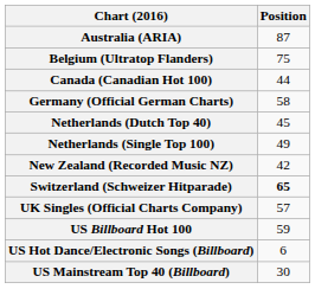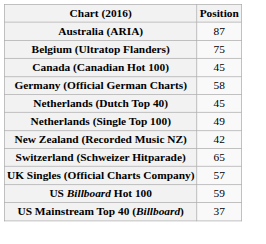 <table class="wikitable plainrowheaders sortable" style="text-align:center">
 <tr>
 <th>Chart (2016)</th>
 <th>Position</th>
 </tr>
 <tr>
 <th scope="row">Australia (ARIA)</th>
 <td>87</td>
 </tr>
 <tr>
 <th scope="row">Belgium (Ultratop Flanders)</th>
 <td>75</td>
 </tr>
 <tr>
 <th scope="row">Canada (Canadian Hot 100)</th>
-<td>44</td>
+<td>45</td>
 </tr>
 <tr>
 <th scope="row">Germany (Official German Charts)</th>
 <td>58</td>
 </tr>
 <tr>
 <th scope="row">Netherlands (Dutch Top 40)</th>
 <td>45</td>
 </tr>
 <tr>
 <th scope="row">Netherlands (Single Top 100)</th>
 <td>49</td>
 </tr>
 <tr>
 <th scope="row">New Zealand (Recorded Music NZ)</th>
 <td>42</td>
 </tr>
 <tr>
 <th scope="row">Switzerland (Schweizer Hitparade)</th>
-<td><strong>65</strong></td>
+<td>65</td>
 </tr>
 <tr>
 <th scope="row">UK Singles (Official Charts Company)</th>
 <td>57</td>
 </tr>
 <tr>
 <th scope="row">US <em>Billboard</em> Hot 100</th>
 <td>59</td>
 </tr>
 <tr>
-<th scope="row">US Hot Dance/Electronic Songs (<em>Billboard</em>)</th>
-<td>6</td>
-</tr>
-<tr>
 <th scope="row">US Mainstream Top 40 (<em>Billboard</em>)</th>
-<td>30</td>
+<td>37</td>
 </tr>
 </table>
